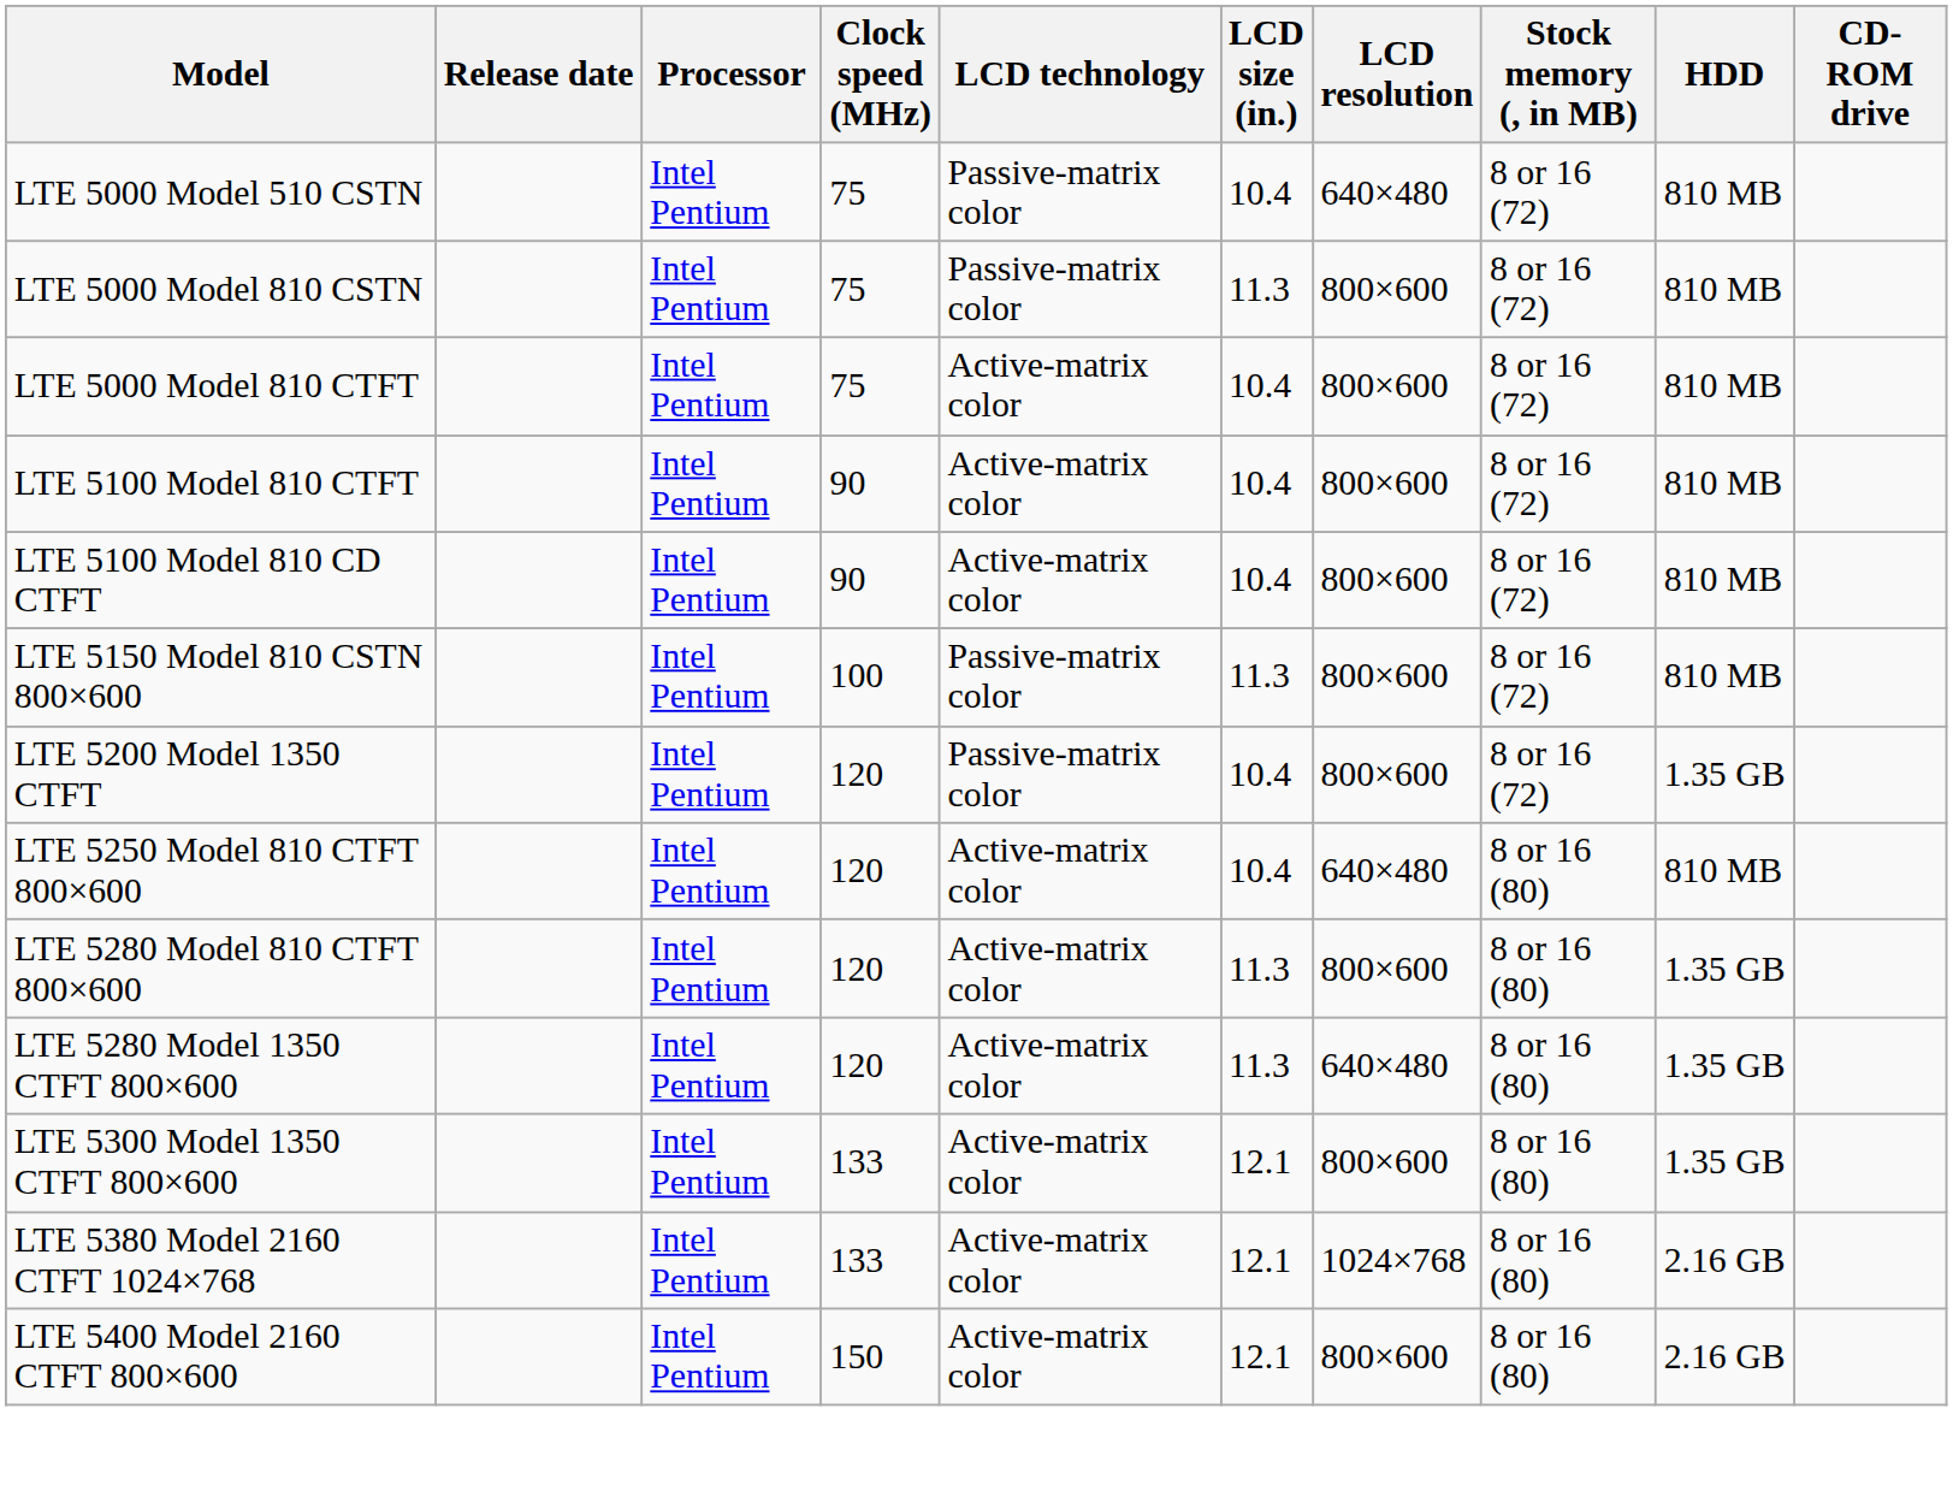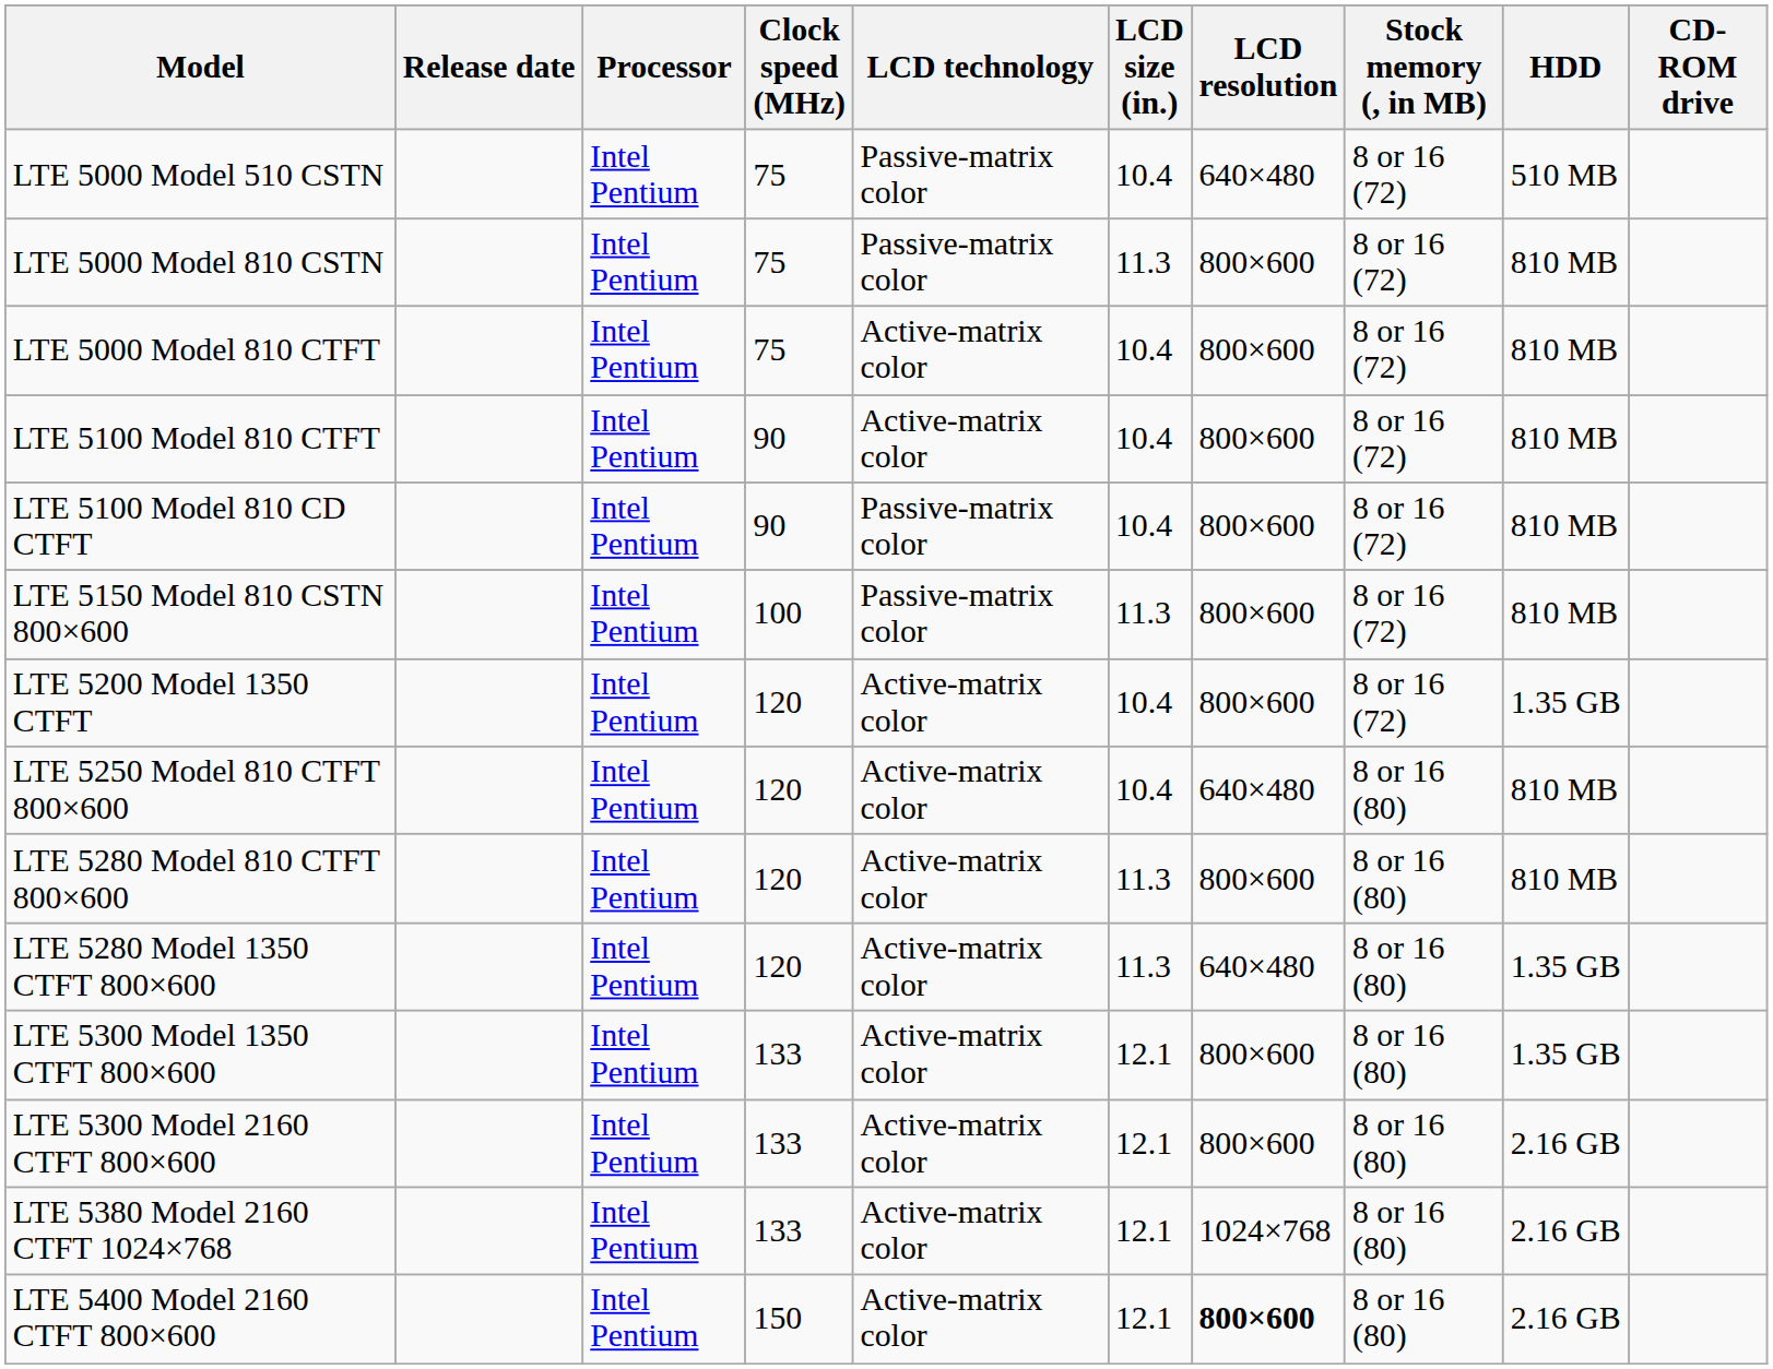 <table class="wikitable sortable">
 <tr>
 <th scope="col" style="min-width: 150px">Model</th>
 <th>Release date</th>
 <th>Processor</th>
 <th>Clock<br>speed<br>(MHz)</th>
 <th>LCD technology</th>
 <th>LCD <br>size<br>(in.)</th>
 <th>LCD <br>resolution</th>
 <th>Stock memory<br>(, in MB)</th>
 <th>HDD</th>
 <th>CD-ROM drive</th>
 </tr>
 <tr>
 <td>LTE 5000 Model 510 CSTN</td>
 <td></td>
 <td><a href='#'>Intel Pentium</a></td>
 <td>75</td>
 <td>Passive-matrix color</td>
 <td>10.4</td>
 <td>640×480</td>
 <td>8 or 16 (72)</td>
-<td>810 MB</td>
+<td>510 MB</td>
 <td></td>
 </tr>
 <tr>
 <td>LTE 5000 Model 810 CSTN</td>
 <td></td>
 <td><a href='#'>Intel Pentium</a></td>
 <td>75</td>
 <td>Passive-matrix color</td>
 <td>11.3</td>
 <td>800×600</td>
 <td>8 or 16 (72)</td>
 <td>810 MB</td>
 <td></td>
 </tr>
 <tr>
 <td>LTE 5000 Model 810 CTFT</td>
 <td></td>
 <td><a href='#'>Intel Pentium</a></td>
 <td>75</td>
 <td>Active-matrix color</td>
 <td>10.4</td>
 <td>800×600</td>
 <td>8 or 16 (72)</td>
 <td>810 MB</td>
 <td></td>
 </tr>
 <tr>
 <td>LTE 5100 Model 810 CTFT</td>
 <td></td>
 <td><a href='#'>Intel Pentium</a></td>
 <td>90</td>
 <td>Active-matrix color</td>
 <td>10.4</td>
 <td>800×600</td>
 <td>8 or 16 (72)</td>
 <td>810 MB</td>
 <td></td>
 </tr>
 <tr>
 <td>LTE 5100 Model 810 CD CTFT</td>
 <td></td>
 <td><a href='#'>Intel Pentium</a></td>
 <td>90</td>
-<td>Active-matrix color</td>
+<td>Passive-matrix color</td>
 <td>10.4</td>
 <td>800×600</td>
 <td>8 or 16 (72)</td>
 <td>810 MB</td>
 <td></td>
 </tr>
 <tr>
 <td>LTE 5150 Model 810 CSTN 800×600</td>
 <td></td>
 <td><a href='#'>Intel Pentium</a></td>
 <td>100</td>
 <td>Passive-matrix color</td>
 <td>11.3</td>
 <td>800×600</td>
 <td>8 or 16 (72)</td>
 <td>810 MB</td>
 <td></td>
 </tr>
 <tr>
 <td>LTE 5200 Model 1350 CTFT</td>
 <td></td>
 <td><a href='#'>Intel Pentium</a></td>
 <td>120</td>
-<td>Passive-matrix color</td>
+<td>Active-matrix color</td>
 <td>10.4</td>
 <td>800×600</td>
 <td>8 or 16 (72)</td>
 <td>1.35 GB</td>
 <td></td>
 </tr>
 <tr>
 <td>LTE 5250 Model 810 CTFT 800×600</td>
 <td></td>
 <td><a href='#'>Intel Pentium</a></td>
 <td>120</td>
 <td>Active-matrix color</td>
 <td>10.4</td>
 <td>640×480</td>
 <td>8 or 16 (80)</td>
 <td>810 MB</td>
 <td></td>
 </tr>
 <tr>
 <td>LTE 5280 Model 810 CTFT 800×600</td>
 <td></td>
 <td><a href='#'>Intel Pentium</a></td>
 <td>120</td>
 <td>Active-matrix color</td>
 <td>11.3</td>
 <td>800×600</td>
 <td>8 or 16 (80)</td>
-<td>1.35 GB</td>
+<td>810 MB</td>
 <td></td>
 </tr>
 <tr>
 <td>LTE 5280 Model 1350 CTFT 800×600</td>
 <td></td>
 <td><a href='#'>Intel Pentium</a></td>
 <td>120</td>
 <td>Active-matrix color</td>
 <td>11.3</td>
 <td>640×480</td>
 <td>8 or 16 (80)</td>
 <td>1.35 GB</td>
 <td></td>
 </tr>
 <tr>
 <td>LTE 5300 Model 1350 CTFT 800×600</td>
 <td></td>
 <td><a href='#'>Intel Pentium</a></td>
 <td>133</td>
 <td>Active-matrix color</td>
 <td>12.1</td>
 <td>800×600</td>
 <td>8 or 16 (80)</td>
 <td>1.35 GB</td>
 <td></td>
 </tr>
 <tr>
+<td>LTE 5300 Model 2160 CTFT 800×600</td>
+<td></td>
+<td><a href='#'>Intel Pentium</a></td>
+<td>133</td>
+<td>Active-matrix color</td>
+<td>12.1</td>
+<td>800×600</td>
+<td>8 or 16 (80)</td>
+<td>2.16 GB</td>
+<td></td>
+</tr>
+<tr>
 <td>LTE 5380 Model 2160 CTFT 1024×768</td>
 <td></td>
 <td><a href='#'>Intel Pentium</a></td>
 <td>133</td>
 <td>Active-matrix color</td>
 <td>12.1</td>
 <td>1024×768</td>
 <td>8 or 16 (80)</td>
 <td>2.16 GB</td>
 <td></td>
 </tr>
 <tr>
 <td>LTE 5400 Model 2160 CTFT 800×600</td>
 <td></td>
 <td><a href='#'>Intel Pentium</a></td>
 <td>150</td>
 <td>Active-matrix color</td>
 <td>12.1</td>
-<td>800×600</td>
+<td><strong>800×600</strong></td>
 <td>8 or 16 (80)</td>
 <td>2.16 GB</td>
 <td></td>
 </tr>
 </table>
